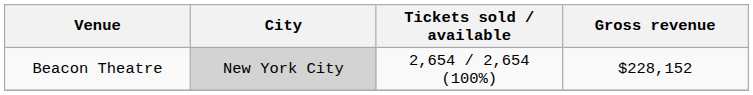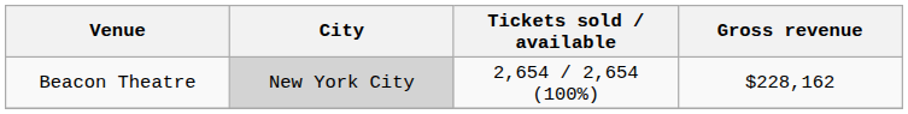 <table class="wikitable" style="text-align:center">
 <tr>
 <th style="width:150px;">Venue</th>
 <th style="width:150px;">City</th>
 <th style="width:150px;">Tickets sold / available</th>
 <th style="width:150px;">Gross revenue</th>
 </tr>
 <tr>
 <td>Beacon Theatre</td>
 <td style="background: lightgrey;">New York City</td>
 <td>2,654 / 2,654 (100%)</td>
-<td>$228,152</td>
+<td>$228,162</td>
 </tr>
 <tr>
 </tr>
 </table>
